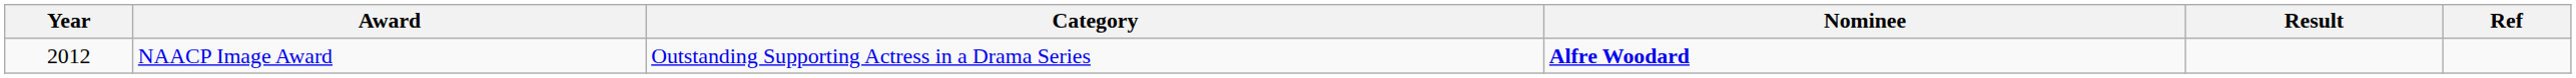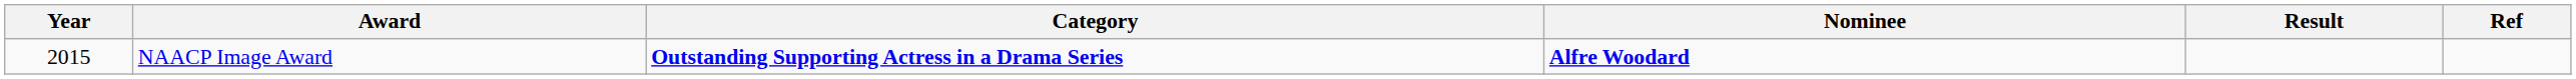 <table class="wikitable sortable" style="width:95%;">
 <tr>
 <th style="width:5%;">Year</th>
 <th style="width:20%;">Award</th>
 <th style="width:35%;">Category</th>
 <th style="width:25%;">Nominee</th>
 <th style="width:10%;">Result</th>
 <th style="width:5%;" class="unsortable">Ref</th>
 </tr>
 <tr>
-<td style="text-align:center;" rowspan="1">2012</td>
+<td style="text-align:center;" rowspan="1">2015</td>
 <td rowspan="1"><a href='#'>NAACP Image Award</a></td>
-<td><a href='#'>Outstanding Supporting Actress in a Drama Series</a></td>
+<td><strong><a href='#'>Outstanding Supporting Actress in a Drama Series</a></strong></td>
 <td><strong><a href='#'>Alfre Woodard</a></strong></td>
 <td></td>
 <td style="text-align:center"></td>
 </tr>
 </table>
